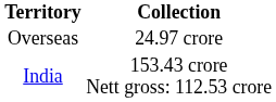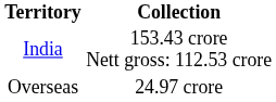 <table class=*wikitable*>
 <tr>
 <th>Territory</th>
 <th>Collection</th>
 </tr>
 <tr>
+<td align="center"><a href='#'>India</a></td>
+<td align="center">153.43 crore<br>Nett gross: 112.53 crore</td>
+</tr>
+<tr>
 <td align="center">Overseas</td>
 <td align="center">24.97 crore</td>
 </tr>
-<tr>
-<td align="center"><a href='#'>India</a></td>
-<td align="center">153.43 crore<br>Nett gross: 112.53 crore</td>
-</tr>
 </table>
